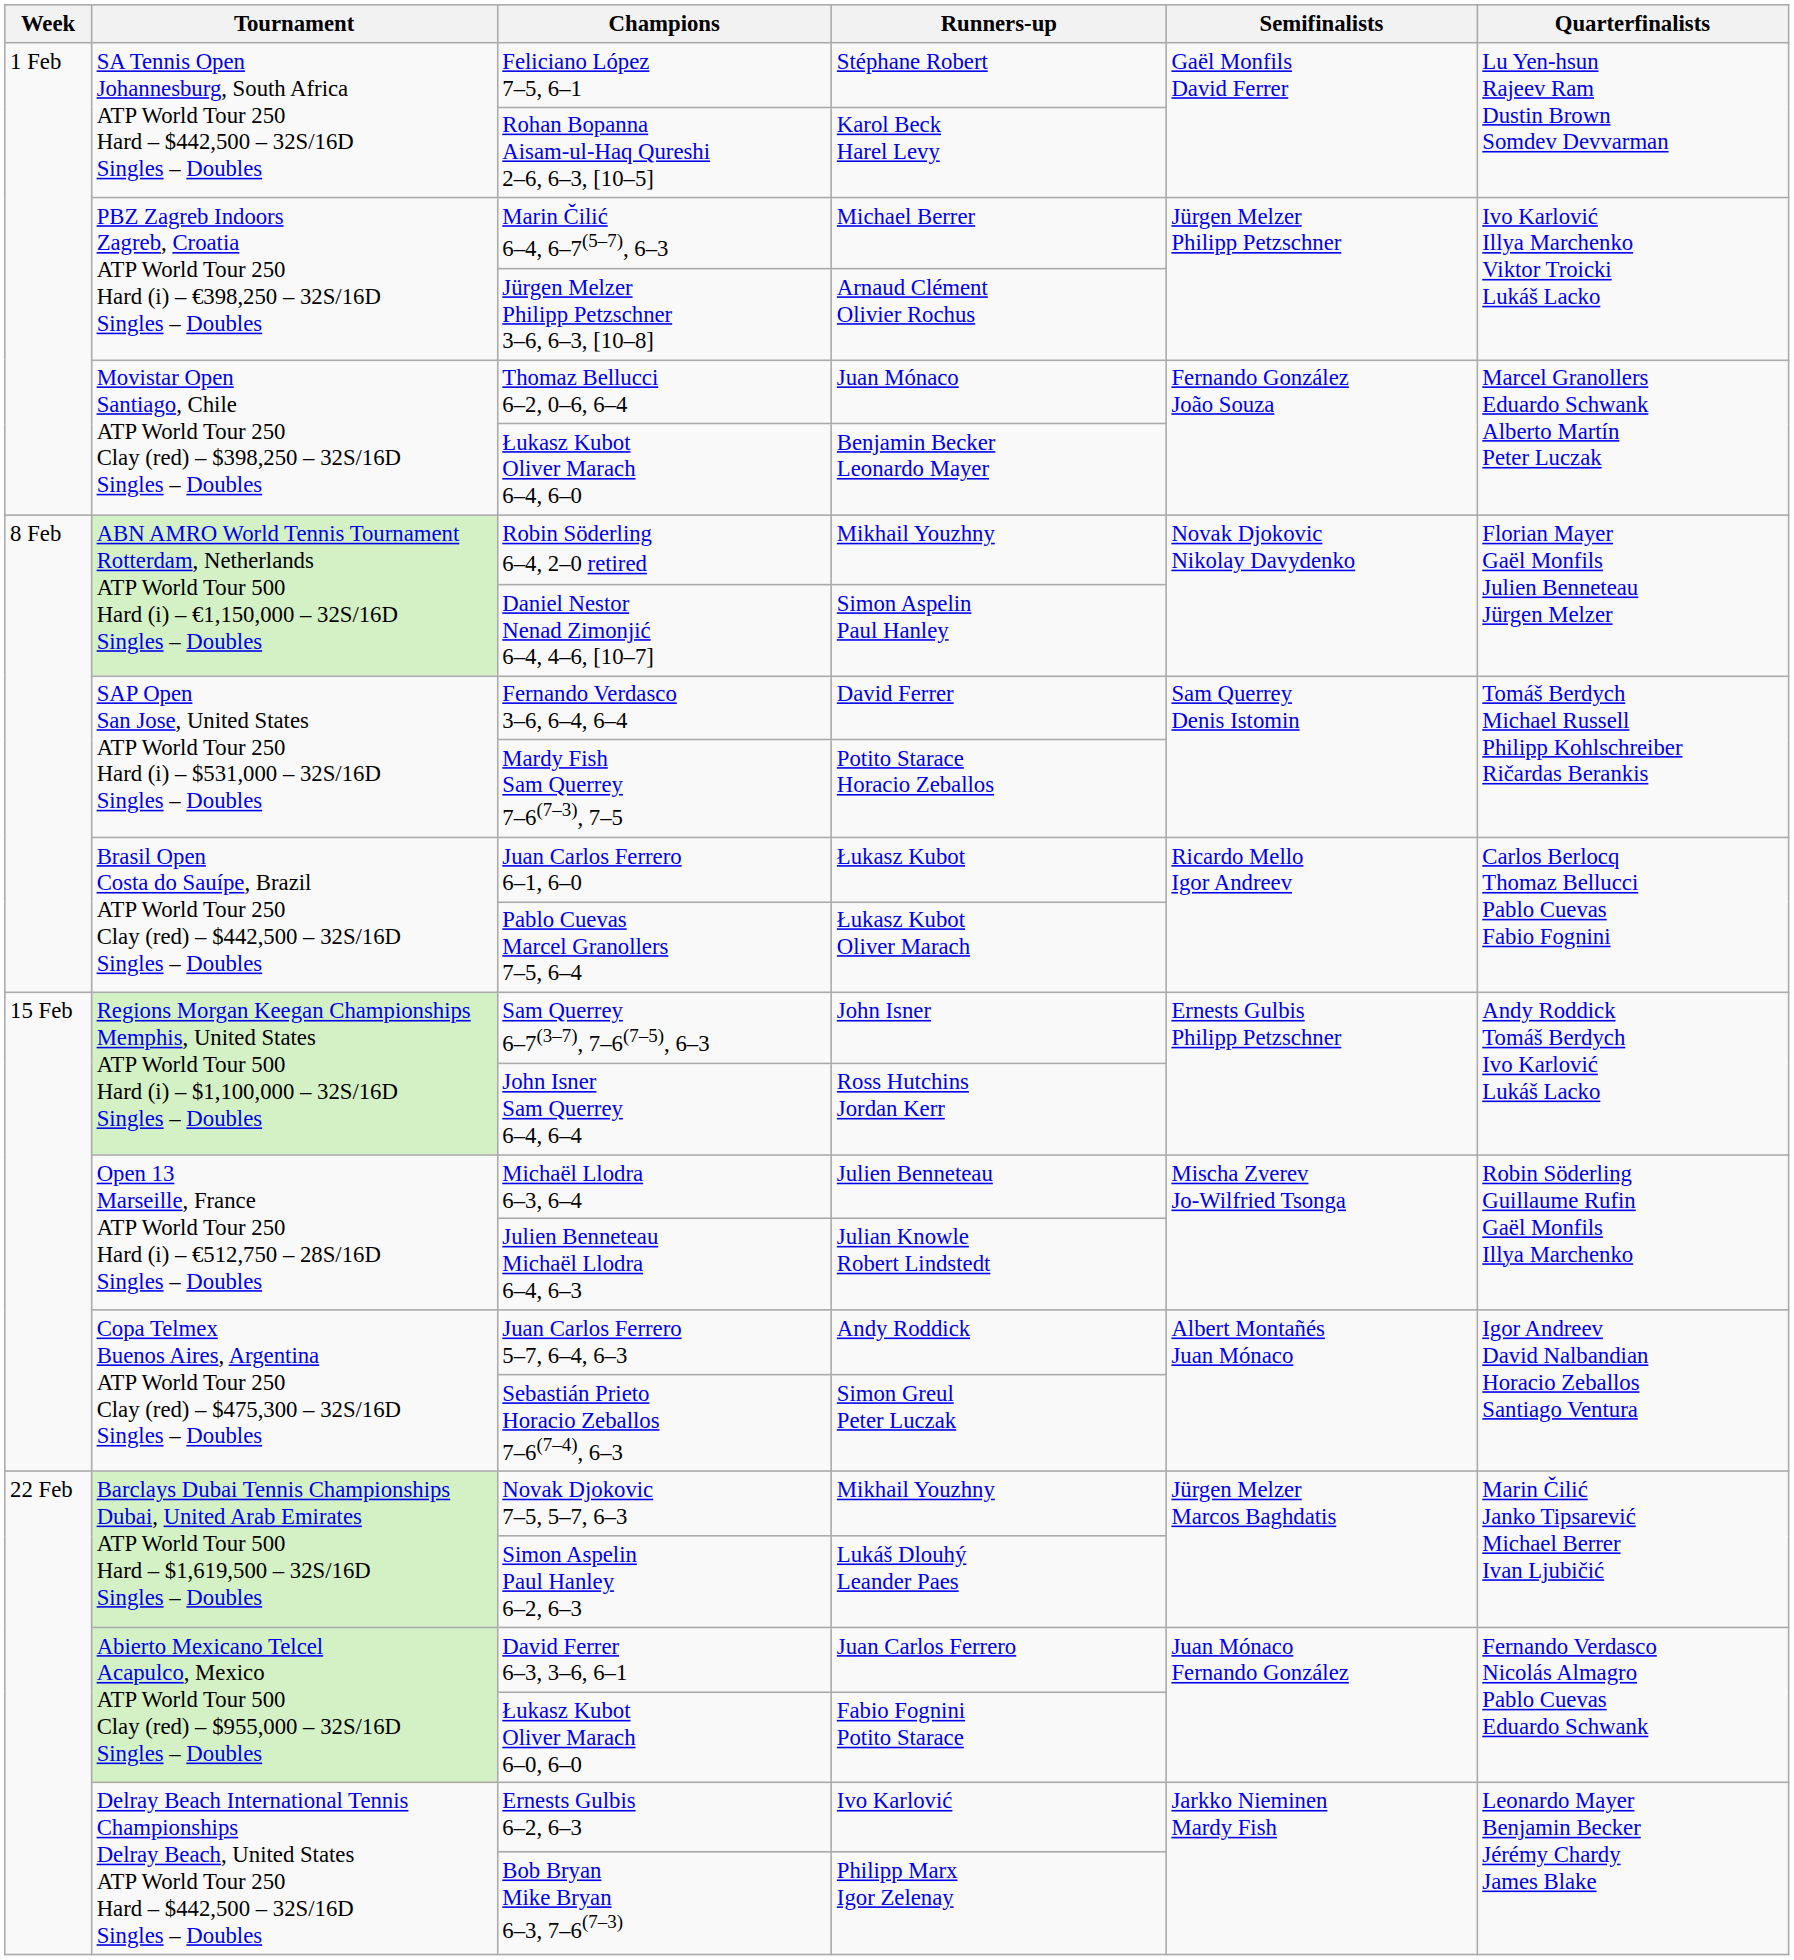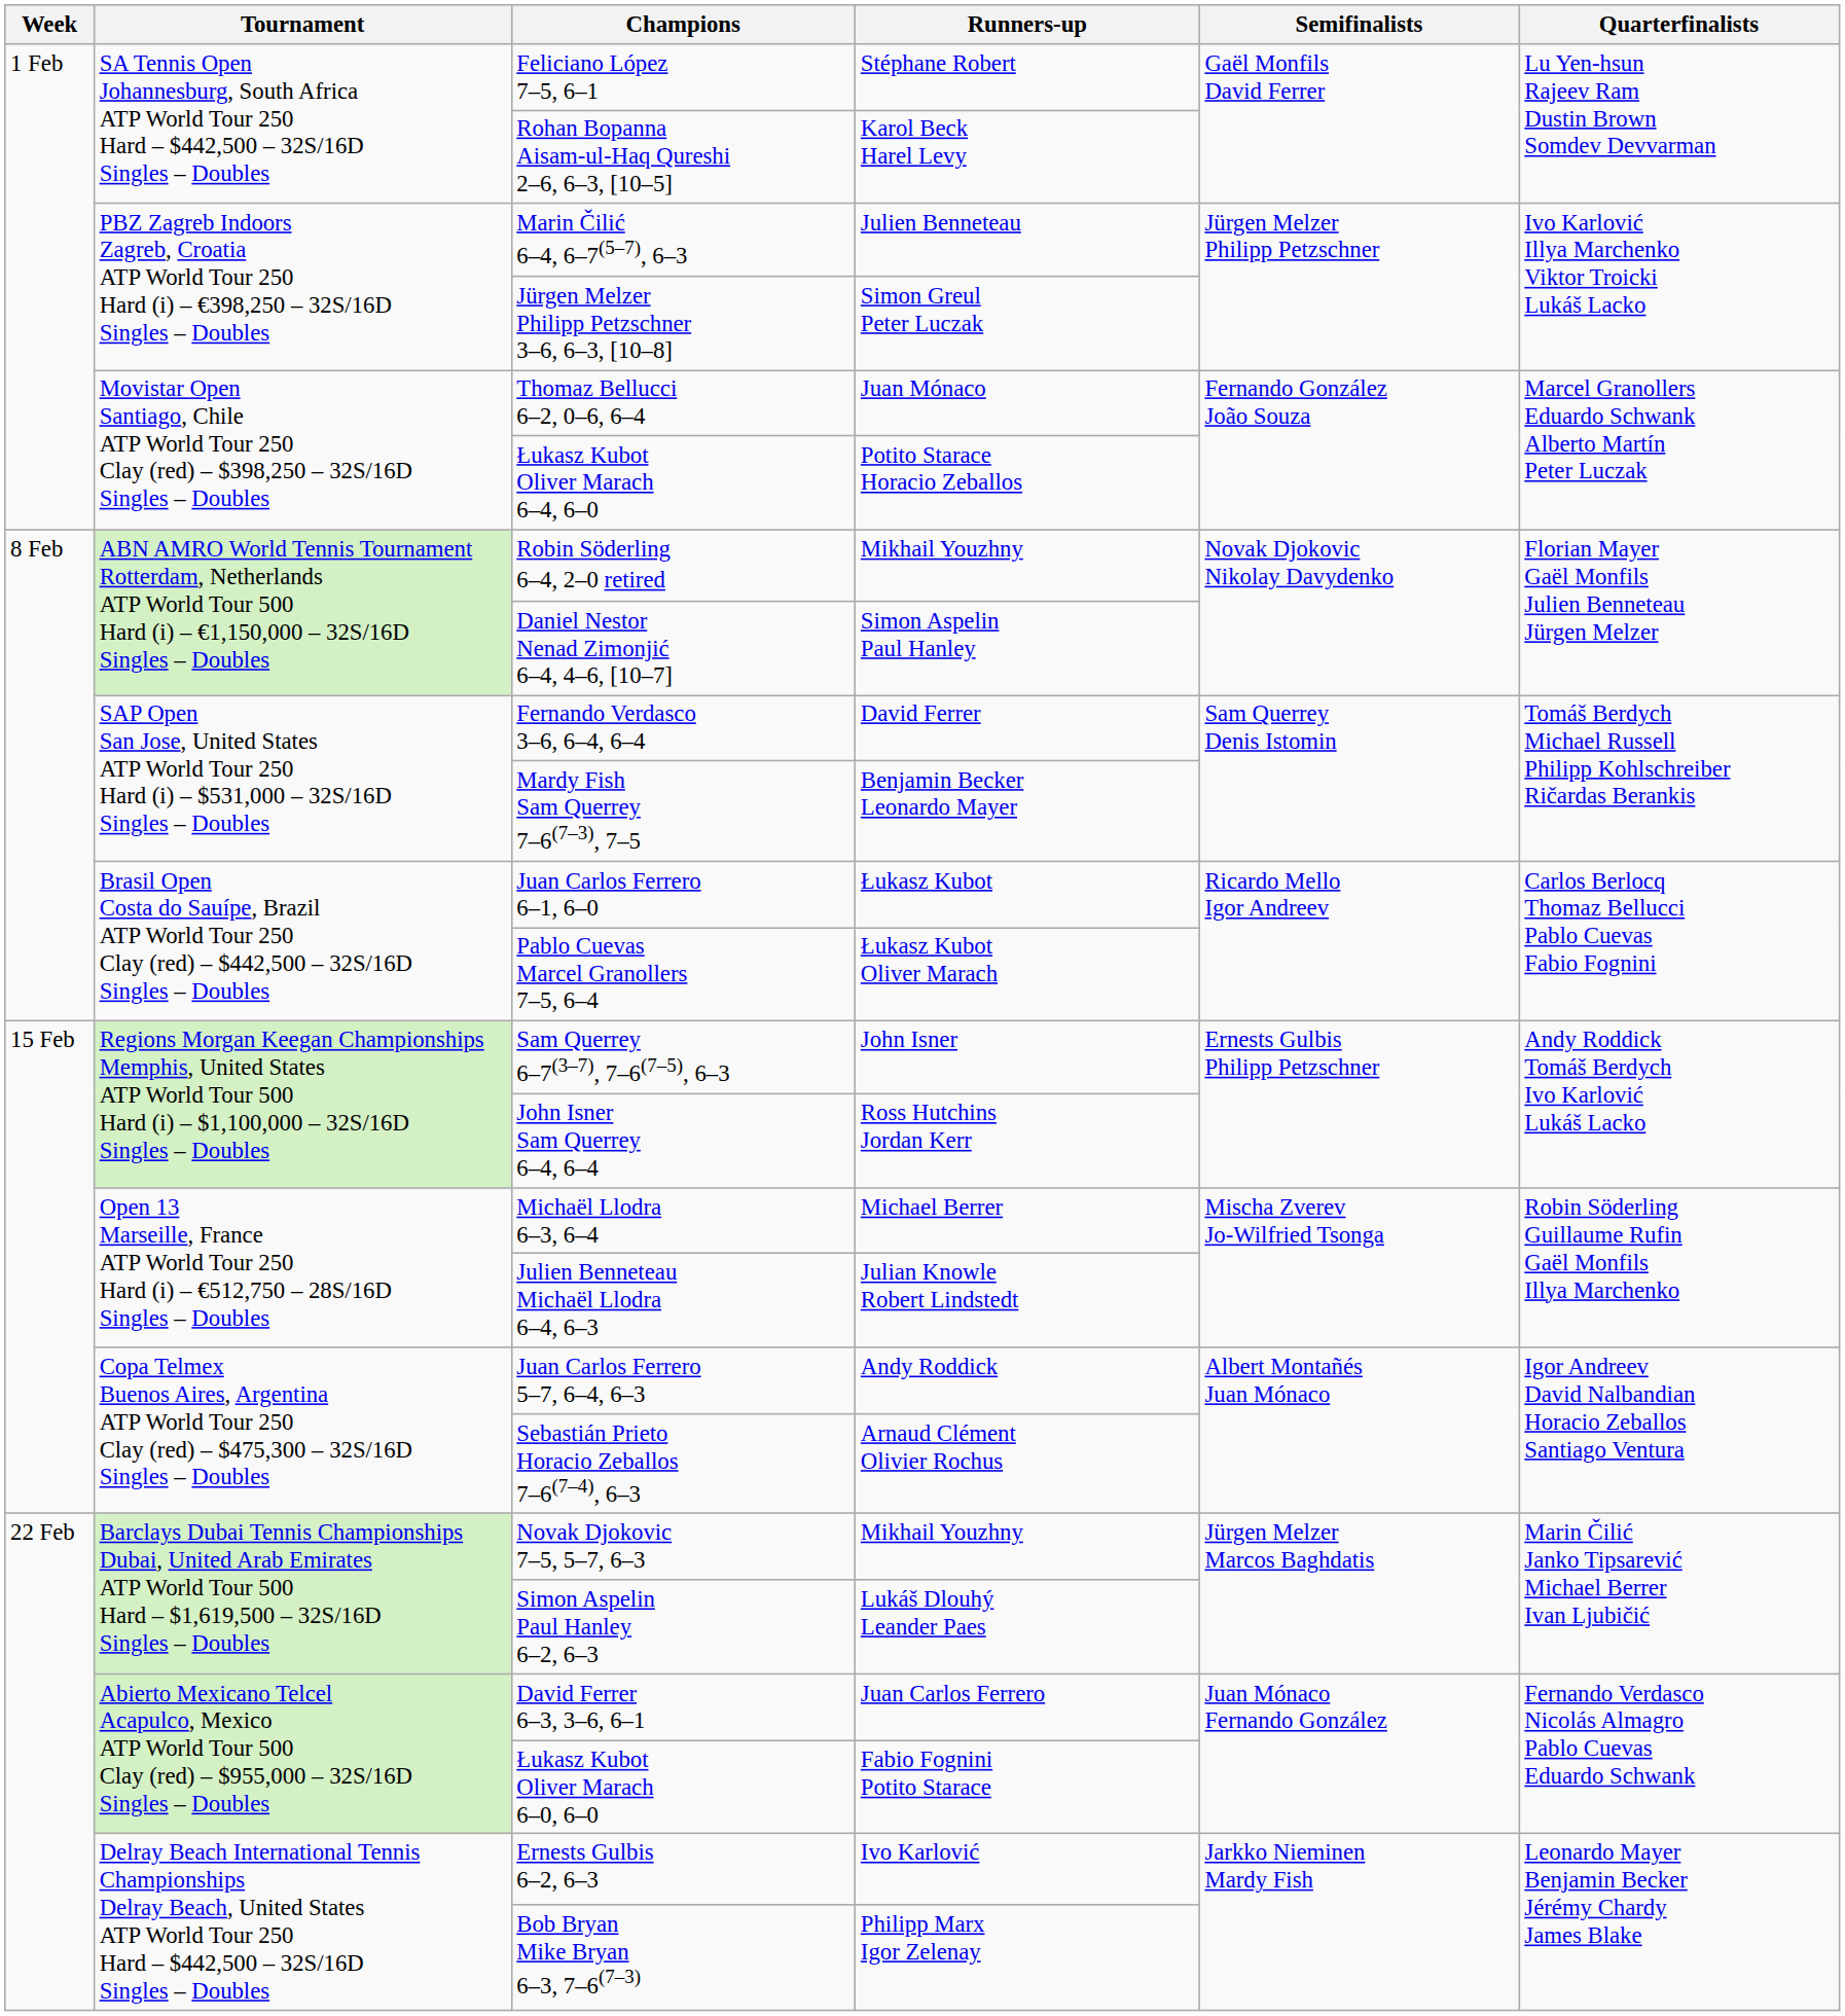 <table class=wikitable style=font-size:90%>
 <tr>
 <th style="width:48px;">Week</th>
 <th style="width:250px;">Tournament</th>
 <th style="width:205px;">Champions</th>
 <th style="width:205px;">Runners-up</th>
 <th style="width:190px;">Semifinalists</th>
 <th style="width:190px;">Quarterfinalists</th>
 </tr>
 <tr valign=top>
 <td rowspan=6>1 Feb</td>
 <td background:#fff rowspan=2><a href='#'>SA Tennis Open</a><br> <a href='#'>Johannesburg</a>, South Africa<br>ATP World Tour 250<br>Hard – $442,500 – 32S/16D<br><a href='#'>Singles</a> – <a href='#'>Doubles</a></td>
 <td> <a href='#'>Feliciano López</a><br>7–5, 6–1</td>
 <td> <a href='#'>Stéphane Robert</a></td>
 <td rowspan=2> <a href='#'>Gaël Monfils</a><br> <a href='#'>David Ferrer</a></td>
 <td rowspan=2> <a href='#'>Lu Yen-hsun</a><br> <a href='#'>Rajeev Ram</a><br> <a href='#'>Dustin Brown</a><br> <a href='#'>Somdev Devvarman</a></td>
 </tr>
 <tr valign=top>
 <td> <a href='#'>Rohan Bopanna</a><br> <a href='#'>Aisam-ul-Haq Qureshi</a><br>2–6, 6–3, [10–5]</td>
 <td> <a href='#'>Karol Beck</a><br> <a href='#'>Harel Levy</a></td>
 </tr>
 <tr valign=top>
 <td background:#fff rowspan=2><a href='#'>PBZ Zagreb Indoors</a><br><a href='#'>Zagreb</a>, <a href='#'>Croatia</a><br>ATP World Tour 250<br>Hard (i) – €398,250 – 32S/16D<br><a href='#'>Singles</a> – <a href='#'>Doubles</a></td>
 <td> <a href='#'>Marin Čilić</a><br>6–4, 6–7<sup>(5–7)</sup>, 6–3</td>
-<td> <a href='#'>Michael Berrer</a></td>
+<td> <a href='#'>Julien Benneteau</a></td>
 <td rowspan=2> <a href='#'>Jürgen Melzer</a><br> <a href='#'>Philipp Petzschner</a></td>
 <td rowspan=2> <a href='#'>Ivo Karlović</a><br> <a href='#'>Illya Marchenko</a><br> <a href='#'>Viktor Troicki</a><br> <a href='#'>Lukáš Lacko</a></td>
 </tr>
 <tr valign=top>
 <td> <a href='#'>Jürgen Melzer</a><br> <a href='#'>Philipp Petzschner</a><br>3–6, 6–3, [10–8]</td>
-<td> <a href='#'>Arnaud Clément</a><br> <a href='#'>Olivier Rochus</a></td>
+<td> <a href='#'>Simon Greul</a><br> <a href='#'>Peter Luczak</a></td>
 </tr>
 <tr valign=top>
 <td background:#fff rowspan=2><a href='#'>Movistar Open</a><br> <a href='#'>Santiago</a>, Chile<br>ATP World Tour 250<br>Clay (red) – $398,250 – 32S/16D<br><a href='#'>Singles</a> – <a href='#'>Doubles</a></td>
 <td> <a href='#'>Thomaz Bellucci</a><br>6–2, 0–6, 6–4</td>
 <td> <a href='#'>Juan Mónaco</a></td>
 <td rowspan=2> <a href='#'>Fernando González</a><br> <a href='#'>João Souza</a></td>
 <td rowspan=2> <a href='#'>Marcel Granollers</a><br> <a href='#'>Eduardo Schwank</a><br> <a href='#'>Alberto Martín</a><br> <a href='#'>Peter Luczak</a></td>
 </tr>
 <tr valign=top>
 <td> <a href='#'>Łukasz Kubot</a><br> <a href='#'>Oliver Marach</a><br>6–4, 6–0</td>
-<td> <a href='#'>Benjamin Becker</a><br> <a href='#'>Leonardo Mayer</a></td>
+<td> <a href='#'>Potito Starace</a><br> <a href='#'>Horacio Zeballos</a></td>
 </tr>
 <tr valign=top>
 <td rowspan=6>8 Feb</td>
 <td bgcolor=#D4F1C5 rowspan=2><a href='#'>ABN AMRO World Tennis Tournament</a><br> <a href='#'>Rotterdam</a>, Netherlands<br>ATP World Tour 500<br>Hard (i) – €1,150,000 – 32S/16D<br><a href='#'>Singles</a> – <a href='#'>Doubles</a></td>
 <td> <a href='#'>Robin Söderling</a><br>6–4, 2–0 <a href='#'>retired</a><big></big></td>
 <td> <a href='#'>Mikhail Youzhny</a></td>
 <td rowspan=2> <a href='#'>Novak Djokovic</a><br> <a href='#'>Nikolay Davydenko</a></td>
 <td rowspan=2> <a href='#'>Florian Mayer</a><br> <a href='#'>Gaël Monfils</a><br> <a href='#'>Julien Benneteau</a><br> <a href='#'>Jürgen Melzer</a></td>
 </tr>
 <tr valign=top>
 <td> <a href='#'>Daniel Nestor</a><br> <a href='#'>Nenad Zimonjić</a><br>6–4, 4–6, [10–7]</td>
 <td> <a href='#'>Simon Aspelin</a><br> <a href='#'>Paul Hanley</a></td>
 </tr>
 <tr valign=top>
 <td background:#fff rowspan=2><a href='#'>SAP Open</a><br> <a href='#'>San Jose</a>, United States<br>ATP World Tour 250<br>Hard (i) – $531,000 – 32S/16D<br><a href='#'>Singles</a> – <a href='#'>Doubles</a></td>
 <td> <a href='#'>Fernando Verdasco</a><br>3–6, 6–4, 6–4</td>
 <td> <a href='#'>David Ferrer</a></td>
 <td rowspan=2> <a href='#'>Sam Querrey</a><br> <a href='#'>Denis Istomin</a></td>
 <td rowspan=2> <a href='#'>Tomáš Berdych</a><br> <a href='#'>Michael Russell</a><br> <a href='#'>Philipp Kohlschreiber</a><br> <a href='#'>Ričardas Berankis</a></td>
 </tr>
 <tr valign=top>
 <td> <a href='#'>Mardy Fish</a><br> <a href='#'>Sam Querrey</a><br>7–6<sup>(7–3)</sup>, 7–5</td>
-<td> <a href='#'>Potito Starace</a><br> <a href='#'>Horacio Zeballos</a></td>
+<td> <a href='#'>Benjamin Becker</a><br> <a href='#'>Leonardo Mayer</a></td>
 </tr>
 <tr valign=top>
 <td background:#fff rowspan=2><a href='#'>Brasil Open</a><br> <a href='#'>Costa do Sauípe</a>, Brazil<br>ATP World Tour 250<br>Clay (red) – $442,500 – 32S/16D<br><a href='#'>Singles</a> – <a href='#'>Doubles</a></td>
 <td> <a href='#'>Juan Carlos Ferrero</a><br>6–1, 6–0</td>
 <td> <a href='#'>Łukasz Kubot</a></td>
 <td rowspan=2> <a href='#'>Ricardo Mello</a><br> <a href='#'>Igor Andreev</a></td>
 <td rowspan=2> <a href='#'>Carlos Berlocq</a><br> <a href='#'>Thomaz Bellucci</a><br> <a href='#'>Pablo Cuevas</a><br> <a href='#'>Fabio Fognini</a></td>
 </tr>
 <tr valign=top>
 <td> <a href='#'>Pablo Cuevas</a><br> <a href='#'>Marcel Granollers</a><br>7–5, 6–4</td>
 <td> <a href='#'>Łukasz Kubot</a><br> <a href='#'>Oliver Marach</a></td>
 </tr>
 <tr valign=top>
 <td rowspan=6>15 Feb</td>
 <td bgcolor=#D4F1C5 rowspan=2><a href='#'>Regions Morgan Keegan Championships</a><br><a href='#'>Memphis</a>, United States<br>ATP World Tour 500<br>Hard (i) – $1,100,000 – 32S/16D<br><a href='#'>Singles</a> – <a href='#'>Doubles</a></td>
 <td> <a href='#'>Sam Querrey</a><br>6–7<sup>(3–7)</sup>, 7–6<sup>(7–5)</sup>, 6–3</td>
 <td> <a href='#'>John Isner</a></td>
 <td rowspan=2> <a href='#'>Ernests Gulbis</a><br> <a href='#'>Philipp Petzschner</a></td>
 <td rowspan=2> <a href='#'>Andy Roddick</a><br> <a href='#'>Tomáš Berdych</a><br> <a href='#'>Ivo Karlović</a><br>  <a href='#'>Lukáš Lacko</a></td>
 </tr>
 <tr valign=top>
 <td> <a href='#'>John Isner</a><br> <a href='#'>Sam Querrey</a><br>6–4, 6–4</td>
 <td> <a href='#'>Ross Hutchins</a><br> <a href='#'>Jordan Kerr</a></td>
 </tr>
 <tr valign=top>
 <td background:#fff rowspan=2><a href='#'>Open 13</a><br> <a href='#'>Marseille</a>, France<br>ATP World Tour 250<br>Hard (i) – €512,750 – 28S/16D<br><a href='#'>Singles</a> – <a href='#'>Doubles</a></td>
 <td> <a href='#'>Michaël Llodra</a><br>6–3, 6–4</td>
-<td> <a href='#'>Julien Benneteau</a></td>
+<td> <a href='#'>Michael Berrer</a></td>
 <td rowspan=2> <a href='#'>Mischa Zverev</a><br> <a href='#'>Jo-Wilfried Tsonga</a></td>
 <td rowspan=2> <a href='#'>Robin Söderling</a><br> <a href='#'>Guillaume Rufin</a><br>  <a href='#'>Gaël Monfils</a><br> <a href='#'>Illya Marchenko</a></td>
 </tr>
 <tr valign=top>
 <td> <a href='#'>Julien Benneteau</a><br> <a href='#'>Michaël Llodra</a><br>6–4, 6–3</td>
 <td> <a href='#'>Julian Knowle</a><br> <a href='#'>Robert Lindstedt</a></td>
 </tr>
 <tr valign=top>
 <td background:#fff rowspan=2><a href='#'>Copa Telmex</a><br> <a href='#'>Buenos Aires</a>, <a href='#'>Argentina</a><br>ATP World Tour 250<br>Clay (red) – $475,300 – 32S/16D<br><a href='#'>Singles</a> – <a href='#'>Doubles</a></td>
 <td> <a href='#'>Juan Carlos Ferrero</a><br>5–7, 6–4, 6–3</td>
 <td> <a href='#'>Andy Roddick</a></td>
 <td rowspan=2> <a href='#'>Albert Montañés</a><br> <a href='#'>Juan Mónaco</a></td>
 <td rowspan=2> <a href='#'>Igor Andreev</a><br> <a href='#'>David Nalbandian</a><br> <a href='#'>Horacio Zeballos</a><br> <a href='#'>Santiago Ventura</a></td>
 </tr>
 <tr valign=top>
 <td> <a href='#'>Sebastián Prieto</a><br> <a href='#'>Horacio Zeballos</a><br>7–6<sup>(7–4)</sup>, 6–3</td>
-<td> <a href='#'>Simon Greul</a><br> <a href='#'>Peter Luczak</a></td>
+<td> <a href='#'>Arnaud Clément</a><br> <a href='#'>Olivier Rochus</a></td>
 </tr>
 <tr valign=top>
 <td rowspan=6>22 Feb</td>
 <td bgcolor=#D4F1C5 rowspan=2><a href='#'>Barclays Dubai Tennis Championships</a><br> <a href='#'>Dubai</a>, <a href='#'>United Arab Emirates</a><br>ATP World Tour 500<br>Hard – $1,619,500 – 32S/16D<br><a href='#'>Singles</a> – <a href='#'>Doubles</a></td>
 <td> <a href='#'>Novak Djokovic</a><br>7–5, 5–7, 6–3</td>
 <td> <a href='#'>Mikhail Youzhny</a></td>
 <td rowspan=2> <a href='#'>Jürgen Melzer</a><br> <a href='#'>Marcos Baghdatis</a></td>
 <td rowspan=2> <a href='#'>Marin Čilić</a><br> <a href='#'>Janko Tipsarević</a><br> <a href='#'>Michael Berrer</a><br> <a href='#'>Ivan Ljubičić</a></td>
 </tr>
 <tr valign=top>
 <td> <a href='#'>Simon Aspelin</a><br> <a href='#'>Paul Hanley</a><br>6–2, 6–3</td>
 <td> <a href='#'>Lukáš Dlouhý</a><br> <a href='#'>Leander Paes</a></td>
 </tr>
 <tr valign=top>
 <td bgcolor=#D4F1C5 rowspan=2><a href='#'>Abierto Mexicano Telcel</a><br> <a href='#'>Acapulco</a>, Mexico<br>ATP World Tour 500<br>Clay (red) – $955,000 – 32S/16D<br><a href='#'>Singles</a> – <a href='#'>Doubles</a></td>
 <td> <a href='#'>David Ferrer</a><br>6–3, 3–6, 6–1</td>
 <td> <a href='#'>Juan Carlos Ferrero</a></td>
 <td rowspan=2> <a href='#'>Juan Mónaco</a><br> <a href='#'>Fernando González</a></td>
 <td rowspan=2> <a href='#'>Fernando Verdasco</a><br> <a href='#'>Nicolás Almagro</a><br> <a href='#'>Pablo Cuevas</a><br> <a href='#'>Eduardo Schwank</a></td>
 </tr>
 <tr valign=top>
 <td> <a href='#'>Łukasz Kubot</a><br> <a href='#'>Oliver Marach</a><br>6–0, 6–0</td>
 <td> <a href='#'>Fabio Fognini</a><br> <a href='#'>Potito Starace</a></td>
 </tr>
 <tr valign=top>
 <td background:#fff rowspan=2><a href='#'>Delray Beach International Tennis Championships</a><br> <a href='#'>Delray Beach</a>, United States<br>ATP World Tour 250<br>Hard – $442,500 – 32S/16D<br><a href='#'>Singles</a> – <a href='#'>Doubles</a></td>
 <td> <a href='#'>Ernests Gulbis</a><br>6–2, 6–3</td>
 <td> <a href='#'>Ivo Karlović</a></td>
 <td rowspan=2> <a href='#'>Jarkko Nieminen</a><br> <a href='#'>Mardy Fish</a></td>
 <td rowspan=2> <a href='#'>Leonardo Mayer</a><br> <a href='#'>Benjamin Becker</a><br> <a href='#'>Jérémy Chardy</a><br> <a href='#'>James Blake</a></td>
 </tr>
 <tr valign=top>
 <td> <a href='#'>Bob Bryan</a><br> <a href='#'>Mike Bryan</a><br>6–3, 7–6<sup>(7–3)</sup></td>
 <td> <a href='#'>Philipp Marx</a><br> <a href='#'>Igor Zelenay</a></td>
 </tr>
 </table>
